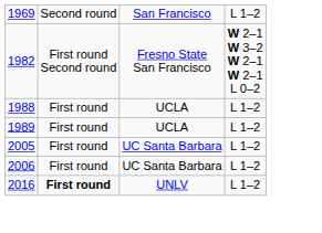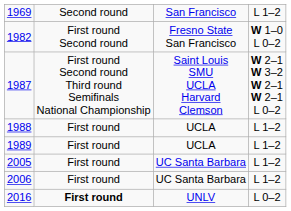 <table class="wikitable">
 <tr align="center">
 <td><a href='#'>1969</a></td>
 <td>Second round</td>
 <td><a href='#'>San Francisco</a></td>
 <td>L 1–2</td>
 </tr>
 <tr align="center">
 <td><a href='#'>1982</a></td>
 <td>First round<br>Second round</td>
 <td><a href='#'>Fresno State</a><br>San Francisco</td>
+<td><strong>W</strong> 1–0<br> L 0–2</td>
+</tr>
+<tr align="center">
+<td><a href='#'>1987</a></td>
+<td>First round<br>Second round<br>Third round<br>Semifinals<br>National Championship</td>
+<td><a href='#'>Saint Louis</a><br><a href='#'>SMU</a><br><a href='#'>UCLA</a><br><a href='#'>Harvard</a><br><a href='#'>Clemson</a></td>
 <td><strong>W</strong> 2–1<br><strong>W</strong> 3–2<br><strong>W</strong> 2–1<br><strong>W</strong> 2–1<br>L 0–2</td>
 </tr>
 <tr align="center">
 <td><a href='#'>1988</a></td>
 <td>First round</td>
 <td>UCLA</td>
 <td>L 1–2</td>
 </tr>
 <tr align="center">
 <td><a href='#'>1989</a></td>
 <td>First round</td>
 <td>UCLA</td>
 <td>L 1–2</td>
 </tr>
 <tr align="center">
 <td><a href='#'>2005</a></td>
 <td>First round</td>
 <td><a href='#'>UC Santa Barbara</a></td>
 <td>L 1–2</td>
 </tr>
 <tr align="center">
 <td><a href='#'>2006</a></td>
 <td>First round</td>
 <td>UC Santa Barbara</td>
 <td>L 1–2</td>
 </tr>
 <tr align="center">
 <td><a href='#'>2016</a></td>
 <td><strong>First round</strong></td>
 <td><a href='#'>UNLV</a></td>
-<td>L 1–2</td>
+<td>L 0–2</td>
 </tr>
 </table>
